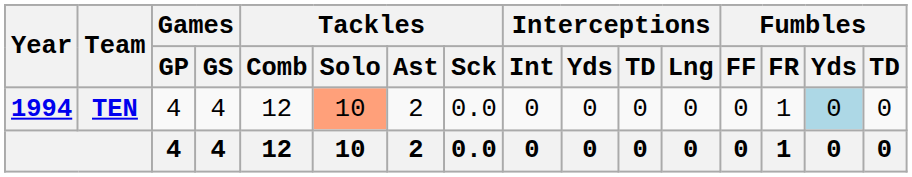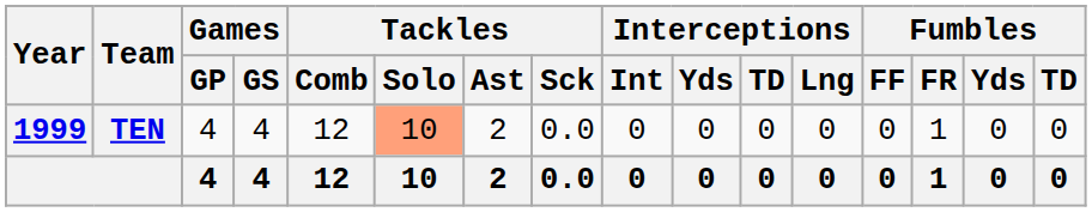 <table class="wikitable" style="text-align:center">
 <tr>
 <th rowspan="2">Year</th>
 <th rowspan="2">Team</th>
 <th colspan="2">Games</th>
 <th colspan="4">Tackles</th>
 <th colspan="4">Interceptions</th>
 <th colspan="4">Fumbles</th>
 </tr>
 <tr>
 <th>GP</th>
 <th>GS</th>
 <th>Comb</th>
 <th>Solo</th>
 <th>Ast</th>
 <th>Sck</th>
 <th>Int</th>
 <th>Yds</th>
 <th>TD</th>
 <th>Lng</th>
 <th>FF</th>
 <th>FR</th>
 <th>Yds</th>
 <th>TD</th>
 </tr>
 <tr>
-<th><a href='#'>1994</a></th>
+<th><a href='#'>1999</a></th>
 <th><a href='#'>TEN</a></th>
 <td>4</td>
 <td>4</td>
 <td>12</td>
 <td style="background: lightsalmon;">10</td>
 <td>2</td>
 <td>0.0</td>
 <td>0</td>
 <td>0</td>
 <td>0</td>
 <td>0</td>
 <td>0</td>
 <td>1</td>
-<td style="background: lightblue;">0</td>
+<td>0</td>
 <td>0</td>
 </tr>
 <tr>
 <th colspan="2"></th>
 <th>4</th>
 <th>4</th>
 <th>12</th>
 <th>10</th>
 <th>2</th>
 <th>0.0</th>
 <th>0</th>
 <th>0</th>
 <th>0</th>
 <th>0</th>
 <th>0</th>
 <th>1</th>
 <th>0</th>
 <th>0</th>
 </tr>
 </table>
